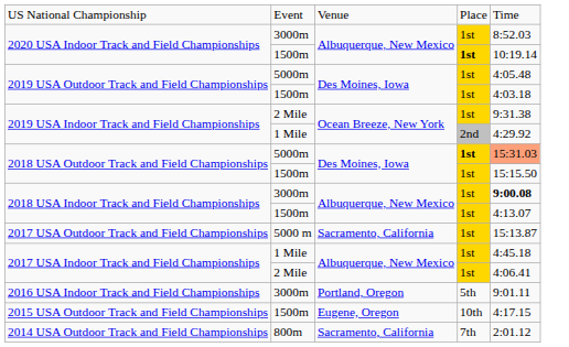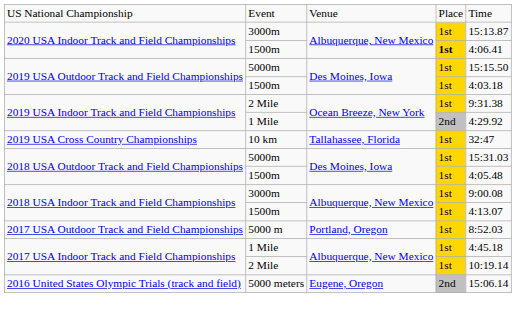 <table class="wikitable">
 <tr>
 <td>US National Championship</td>
 <td>Event</td>
 <td>Venue</td>
 <td>Place</td>
 <td>Time</td>
 </tr>
 <tr>
 <td rowspan=2><a href='#'>2020 USA Indoor Track and Field Championships</a></td>
 <td>3000m</td>
 <td rowspan=2><a href='#'>Albuquerque, New Mexico</a></td>
 <td bgcolor=gold>1st</td>
-<td>8:52.03</td>
+<td>15:13.87</td>
 </tr>
 <tr>
 <td>1500m</td>
 <td bgcolor=gold><strong>1st</strong></td>
-<td>10:19.14</td>
+<td>4:06.41</td>
 </tr>
 <tr>
 <td rowspan=2><a href='#'>2019 USA Outdoor Track and Field Championships</a></td>
 <td>5000m</td>
 <td rowspan=2><a href='#'>Des Moines, Iowa</a></td>
 <td bgcolor=gold>1st</td>
-<td>4:05.48</td>
+<td>15:15.50</td>
 </tr>
 <tr>
 <td>1500m</td>
 <td bgcolor=gold>1st</td>
 <td>4:03.18</td>
 </tr>
 <tr>
 <td rowspan=2><a href='#'>2019 USA Indoor Track and Field Championships</a></td>
 <td>2 Mile</td>
 <td rowspan=2><a href='#'>Ocean Breeze, New York</a></td>
 <td bgcolor=gold>1st</td>
 <td>9:31.38</td>
 </tr>
 <tr>
 <td>1 Mile</td>
 <td bgcolor=silver>2nd</td>
 <td>4:29.92</td>
 </tr>
 <tr>
+<td><a href='#'>2019 USA Cross Country Championships</a></td>
+<td>10 km</td>
+<td><a href='#'>Tallahassee, Florida</a></td>
+<td bgcolor=gold>1st</td>
+<td>32:47</td>
+</tr>
+<tr>
 <td rowspan=2><a href='#'>2018 USA Outdoor Track and Field Championships</a></td>
 <td>5000m</td>
 <td rowspan=2><a href='#'>Des Moines, Iowa</a></td>
-<td bgcolor=gold><strong>1st</strong></td>
-<td style="background: lightsalmon;">15:31.03</td>
+<td bgcolor=gold>1st</td>
+<td>15:31.03</td>
 </tr>
 <tr>
 <td>1500m</td>
 <td bgcolor=gold>1st</td>
-<td>15:15.50</td>
+<td>4:05.48</td>
 </tr>
 <tr>
 <td rowspan=2><a href='#'>2018 USA Indoor Track and Field Championships</a></td>
 <td>3000m</td>
 <td rowspan=2><a href='#'>Albuquerque, New Mexico</a></td>
 <td bgcolor=gold>1st</td>
-<td><strong>9:00.08</strong></td>
+<td>9:00.08</td>
 </tr>
 <tr>
 <td>1500m</td>
 <td bgcolor=gold>1st</td>
 <td>4:13.07</td>
 </tr>
 <tr>
 <td><a href='#'>2017 USA Outdoor Track and Field Championships</a></td>
 <td>5000 m</td>
-<td><a href='#'>Sacramento, California</a></td>
+<td><a href='#'>Portland, Oregon</a></td>
 <td bgcolor=gold>1st</td>
-<td>15:13.87</td>
+<td>8:52.03</td>
 </tr>
 <tr>
 <td rowspan=2><a href='#'>2017 USA Indoor Track and Field Championships</a></td>
 <td>1 Mile</td>
 <td rowspan=2><a href='#'>Albuquerque, New Mexico</a></td>
 <td bgcolor=gold>1st</td>
 <td>4:45.18</td>
 </tr>
 <tr>
 <td>2 Mile</td>
 <td bgcolor=gold>1st</td>
-<td>4:06.41</td>
+<td>10:19.14</td>
 </tr>
 <tr>
-<td><a href='#'>2016 USA Indoor Track and Field Championships</a></td>
-<td>3000m</td>
-<td><a href='#'>Portland, Oregon</a></td>
-<td>5th</td>
-<td>9:01.11</td>
-</tr>
-<tr>
-<td><a href='#'>2015 USA Outdoor Track and Field Championships</a></td>
-<td>1500m</td>
+<td><a href='#'>2016 United States Olympic Trials (track and field)</a></td>
+<td>5000 meters</td>
 <td><a href='#'>Eugene, Oregon</a></td>
-<td>10th</td>
-<td>4:17.15</td>
-</tr>
-<tr>
-<td><a href='#'>2014 USA Outdoor Track and Field Championships</a></td>
-<td>800m</td>
-<td><a href='#'>Sacramento, California</a></td>
-<td>7th</td>
-<td>2:01.12</td>
+<td bgcolor=silver>2nd</td>
+<td>15:06.14</td>
 </tr>
 </table>
